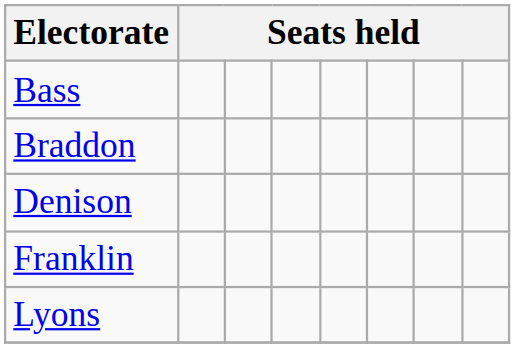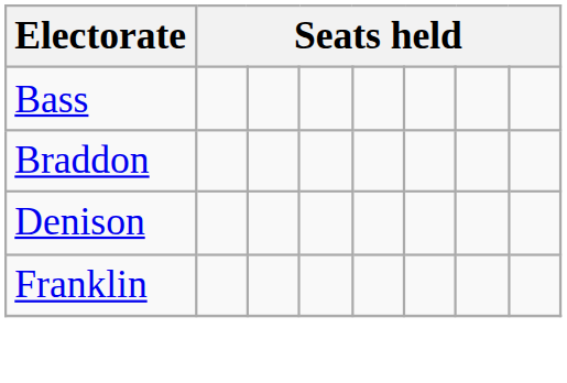 <table class="wikitable">
 <tr>
 <th>Electorate</th>
 <th colspan=7>Seats held</th>
 </tr>
 <tr>
 <td><a href='#'>Bass</a></td>
 <td width=14 > </td>
 <td width=14 > </td>
 <td width=14 > </td>
 <td width=14 > </td>
 <td width=14 > </td>
 <td width=14 > </td>
 <td width=14 > </td>
 </tr>
 <tr>
 <td><a href='#'>Braddon</a></td>
 <td> </td>
 <td> </td>
 <td> </td>
 <td> </td>
 <td> </td>
 <td> </td>
 <td> </td>
 </tr>
 <tr>
 <td><a href='#'>Denison</a></td>
 <td> </td>
 <td> </td>
 <td> </td>
 <td> </td>
 <td> </td>
 <td> </td>
 <td> </td>
 </tr>
 <tr>
 <td><a href='#'>Franklin</a></td>
 <td> </td>
 <td> </td>
 <td> </td>
 <td> </td>
 <td> </td>
 <td> </td>
 <td> </td>
 </tr>
 <tr>
-<td><a href='#'>Lyons</a></td>
-<td> </td>
-<td> </td>
-<td> </td>
-<td> </td>
-<td> </td>
-<td> </td>
-<td> </td>
-</tr>
-<tr>
 </tr>
 </table>
